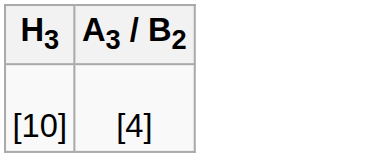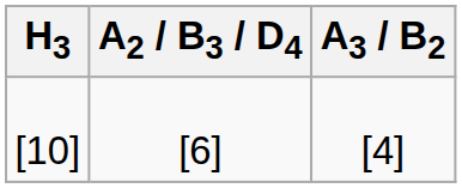 <table class="wikitable">
 <tr align=center>
 <th>H<sub>3</sub></th>
+<th>A<sub>2</sub> / B<sub>3</sub> / D<sub>4</sub></th>
 <th>A<sub>3</sub> / B<sub>2</sub></th>
 </tr>
 <tr align=center>
 <td><br>[10]</td>
+<td><br>[6]</td>
 <td><br>[4]</td>
 </tr>
 </table>
